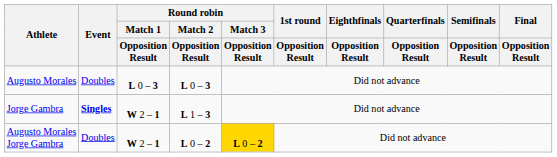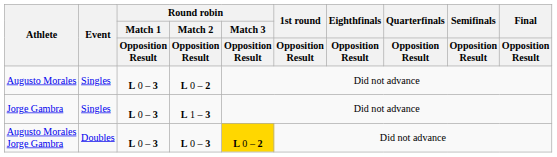 <table class="wikitable" border="1" style="font-size:90%">
 <tr>
 <th rowspan=3>Athlete</th>
 <th rowspan=3>Event</th>
 <th colspan=3>Round robin</th>
 <th rowspan=2>1st round</th>
 <th rowspan=2>Eighthfinals</th>
 <th rowspan=2>Quarterfinals</th>
 <th rowspan=2>Semifinals</th>
 <th rowspan=2>Final</th>
 </tr>
 <tr>
 <th>Match 1</th>
 <th>Match 2</th>
 <th>Match 3</th>
 </tr>
 <tr>
 <th>Opposition<br>Result</th>
 <th>Opposition<br>Result</th>
 <th>Opposition<br>Result</th>
 <th>Opposition<br>Result</th>
 <th>Opposition<br>Result</th>
 <th>Opposition<br>Result</th>
 <th>Opposition<br>Result</th>
 <th>Opposition<br>Result</th>
 </tr>
 <tr>
 <td><a href='#'>Augusto Morales</a></td>
-<td><a href='#'>Doubles</a></td>
+<td><a href='#'>Singles</a></td>
 <td align=center><br><strong>L</strong> 0 – <strong>3</strong></td>
-<td align=center><br><strong>L</strong> 0 – <strong>3</strong></td>
+<td align=center><br><strong>L</strong> 0 – <strong>2</strong></td>
 <td align="center" colspan="7">Did not advance</td>
 </tr>
 <tr>
 <td><a href='#'>Jorge Gambra</a></td>
-<td><strong><a href='#'>Singles</a></strong></td>
-<td align=center><br><strong>W</strong> 2 – <strong>1</strong></td>
+<td><a href='#'>Singles</a></td>
+<td align=center><br><strong>L</strong> 0 – <strong>3</strong></td>
 <td align=center><br><strong>L</strong> 1 – <strong>3</strong></td>
 <td align="center" colspan="7">Did not advance</td>
 </tr>
 <tr>
 <td><a href='#'>Augusto Morales</a><br><a href='#'>Jorge Gambra</a></td>
 <td><a href='#'>Doubles</a></td>
-<td align=center><br><strong>W</strong> 2 – <strong>1</strong></td>
-<td align=center><br><strong>L</strong> 0 – <strong>2</strong></td>
+<td align=center><br><strong>L</strong> 0 – <strong>3</strong></td>
+<td align=center><br><strong>L</strong> 0 – <strong>3</strong></td>
 <td align=center style="background: gold;"><br><strong>L</strong> 0 – <strong>2</strong></td>
 <td align="center" colspan="6">Did not advance</td>
 </tr>
 </table>
